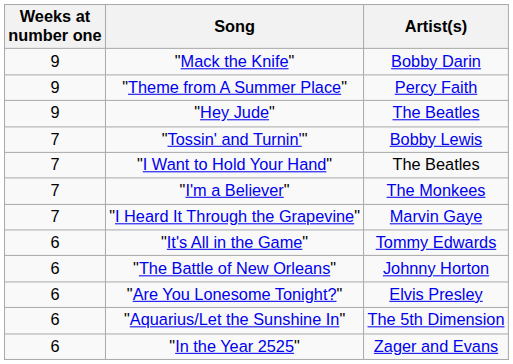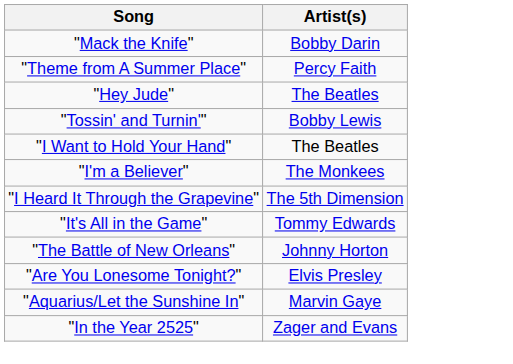 <table class="wikitable sortable" border="1" style="text-align: center;">
 <tr>
-<th>Weeks at<br>number one</th>
 <th>Song</th>
 <th>Artist(s)</th>
 </tr>
 <tr>
-<td>9</td>
 <td>"<a href='#'>Mack the Knife</a>"</td>
 <td><a href='#'>Bobby Darin</a></td>
 </tr>
 <tr>
-<td>9</td>
 <td>"<a href='#'>Theme from A Summer Place</a>"</td>
 <td><a href='#'>Percy Faith</a></td>
 </tr>
 <tr>
-<td>9</td>
 <td>"<a href='#'>Hey Jude</a>"</td>
 <td><a href='#'>The Beatles</a></td>
 </tr>
 <tr>
-<td>7</td>
 <td>"<a href='#'>Tossin' and Turnin'</a>"</td>
 <td><a href='#'>Bobby Lewis</a></td>
 </tr>
 <tr>
-<td>7</td>
 <td>"<a href='#'>I Want to Hold Your Hand</a>"</td>
 <td>The Beatles</td>
 </tr>
 <tr>
-<td>7</td>
 <td>"<a href='#'>I'm a Believer</a>"</td>
 <td><a href='#'>The Monkees</a></td>
 </tr>
 <tr>
-<td>7</td>
 <td>"<a href='#'>I Heard It Through the Grapevine</a>"</td>
-<td><a href='#'>Marvin Gaye</a></td>
+<td><a href='#'>The 5th Dimension</a></td>
 </tr>
 <tr>
-<td>6</td>
 <td>"<a href='#'>It's All in the Game</a>"</td>
 <td><a href='#'>Tommy Edwards</a></td>
 </tr>
 <tr>
-<td>6</td>
 <td>"<a href='#'>The Battle of New Orleans</a>"</td>
 <td><a href='#'>Johnny Horton</a></td>
 </tr>
 <tr>
-<td>6</td>
 <td>"<a href='#'>Are You Lonesome Tonight?</a>"</td>
 <td><a href='#'>Elvis Presley</a></td>
 </tr>
 <tr>
-<td>6</td>
 <td>"<a href='#'>Aquarius/Let the Sunshine In</a>"</td>
-<td><a href='#'>The 5th Dimension</a></td>
+<td><a href='#'>Marvin Gaye</a></td>
 </tr>
 <tr>
-<td>6</td>
 <td>"<a href='#'>In the Year 2525</a>"</td>
 <td><a href='#'>Zager and Evans</a></td>
 </tr>
 </table>
